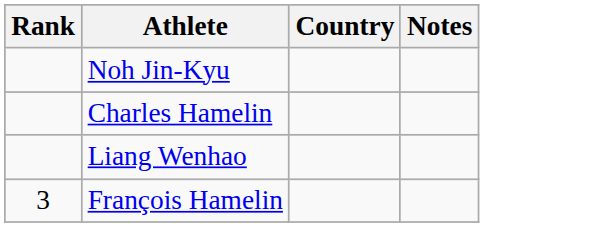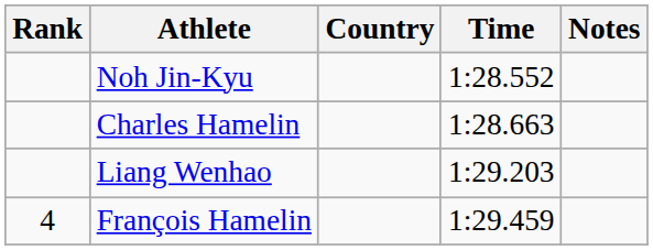 <table class="wikitable sortable" style="text-align:center">
 <tr>
 <th>Rank</th>
 <th>Athlete</th>
 <th>Country</th>
+<th>Time</th>
 <th>Notes</th>
 </tr>
 <tr>
 <td></td>
 <td align=left><a href='#'>Noh Jin-Kyu</a></td>
 <td align=left></td>
+<td>1:28.552</td>
 <td></td>
 </tr>
 <tr>
 <td></td>
 <td align=left><a href='#'>Charles Hamelin</a></td>
 <td align=left></td>
+<td>1:28.663</td>
 <td></td>
 </tr>
 <tr>
 <td></td>
 <td align=left><a href='#'>Liang Wenhao</a></td>
 <td align=left></td>
+<td>1:29.203</td>
 <td></td>
 </tr>
 <tr>
-<td>3</td>
+<td>4</td>
 <td align=left><a href='#'>François Hamelin</a></td>
 <td align=left></td>
+<td>1:29.459</td>
 <td></td>
 </tr>
 </table>
